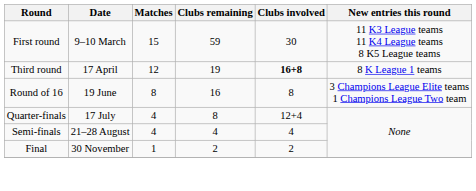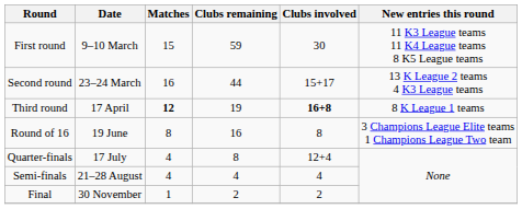 <table class="wikitable" style="text-align: center">
 <tr>
 <th>Round</th>
 <th>Date</th>
 <th>Matches</th>
 <th>Clubs remaining</th>
 <th>Clubs involved</th>
 <th>New entries this round</th>
 </tr>
 <tr>
 <td>First round</td>
 <td>9–10 March</td>
 <td>15</td>
 <td>59</td>
 <td>30</td>
 <td>11 <a href='#'>K3 League</a> teams<br> 11 <a href='#'>K4 League</a> teams<br> 8 K5 League teams</td>
 </tr>
 <tr>
+<td>Second round</td>
+<td>23–24 March</td>
+<td>16</td>
+<td>44</td>
+<td>15+17</td>
+<td>13 <a href='#'>K League 2</a> teams<br> 4 <a href='#'>K3 League</a> teams</td>
+</tr>
+<tr>
 <td>Third round</td>
 <td>17 April</td>
-<td>12</td>
+<td><strong>12</strong></td>
 <td>19</td>
 <td><strong>16+8</strong></td>
 <td>8 <a href='#'>K League 1</a> teams</td>
 </tr>
 <tr>
 <td>Round of 16</td>
 <td>19 June</td>
 <td>8</td>
 <td>16</td>
 <td>8</td>
 <td>3 <a href='#'>Champions League Elite</a> teams<br> 1 <a href='#'>Champions League Two</a> team</td>
 </tr>
 <tr>
 <td>Quarter-finals</td>
 <td>17 July</td>
 <td>4</td>
 <td>8</td>
 <td>12+4</td>
 <td rowspan="3"><em>None</em></td>
 </tr>
 <tr>
 <td>Semi-finals</td>
 <td>21–28 August</td>
 <td>4</td>
 <td>4</td>
 <td>4</td>
 </tr>
 <tr>
 <td>Final</td>
 <td>30 November</td>
 <td>1</td>
 <td>2</td>
 <td>2</td>
 </tr>
 <tr>
 </tr>
 </table>
